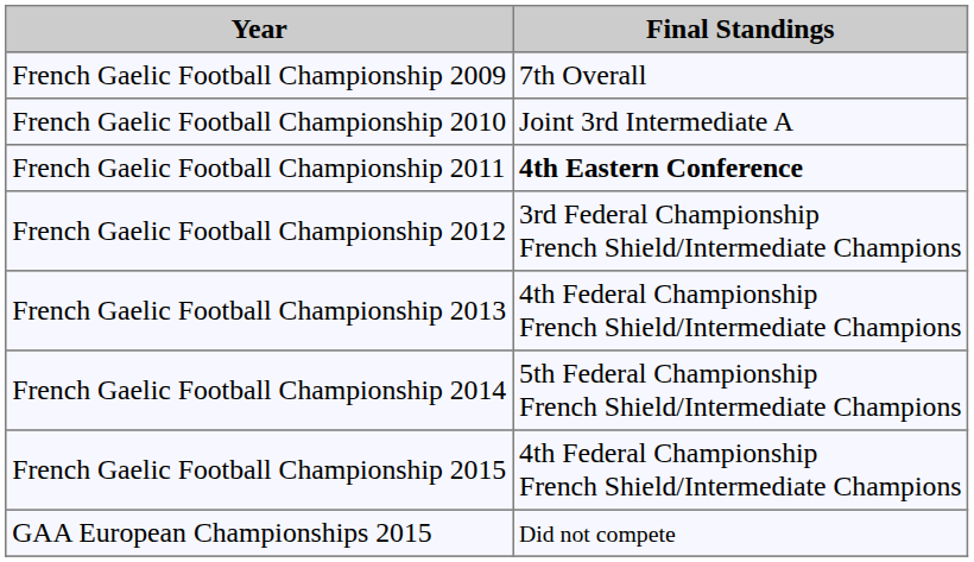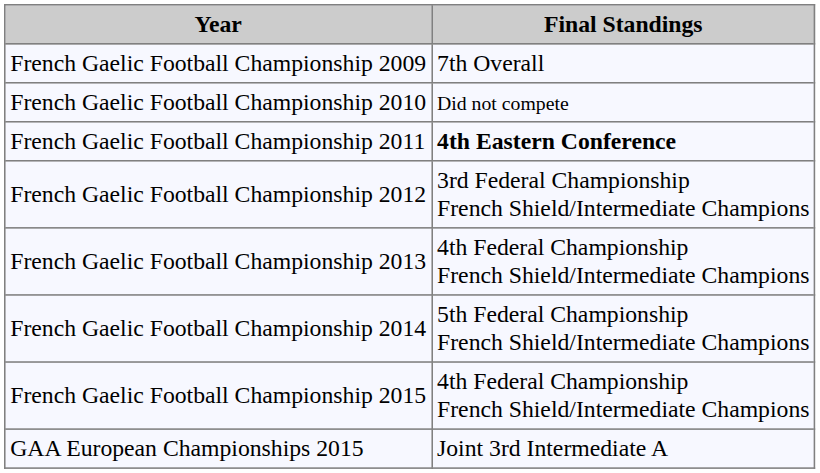 <table bgcolor="#f7f8ff" cellpadding="3" cellspacing="0" border="1" style="font-size: 95%; border: gray solid 1px; border-collapse: collapse;">
 <tr bgcolor="#CCCCCC">
 <th>Year</th>
 <th>Final Standings</th>
 </tr>
 <tr>
 <td>French Gaelic Football Championship 2009</td>
 <td>7th Overall</td>
 </tr>
 <tr>
 <td>French Gaelic Football Championship 2010</td>
-<td> Joint 3rd Intermediate A</td>
+<td><small>Did not compete</small></td>
 </tr>
 <tr>
 <td>French Gaelic Football Championship 2011</td>
 <td><strong>4th Eastern Conference</strong></td>
 </tr>
 <tr>
 <td>French Gaelic Football Championship 2012</td>
 <td> 3rd Federal Championship<br>French Shield/Intermediate Champions</td>
 </tr>
 <tr>
 <td>French Gaelic Football Championship 2013</td>
 <td>4th Federal Championship<br>French Shield/Intermediate Champions</td>
 </tr>
 <tr>
 <td>French Gaelic Football Championship 2014</td>
 <td>5th Federal Championship<br>French Shield/Intermediate Champions</td>
 </tr>
 <tr>
 <td>French Gaelic Football Championship 2015</td>
 <td>4th Federal Championship<br>French Shield/Intermediate Champions</td>
 </tr>
 <tr>
 <td>GAA European Championships 2015</td>
-<td><small>Did not compete</small></td>
+<td> Joint 3rd Intermediate A</td>
 </tr>
 </table>
